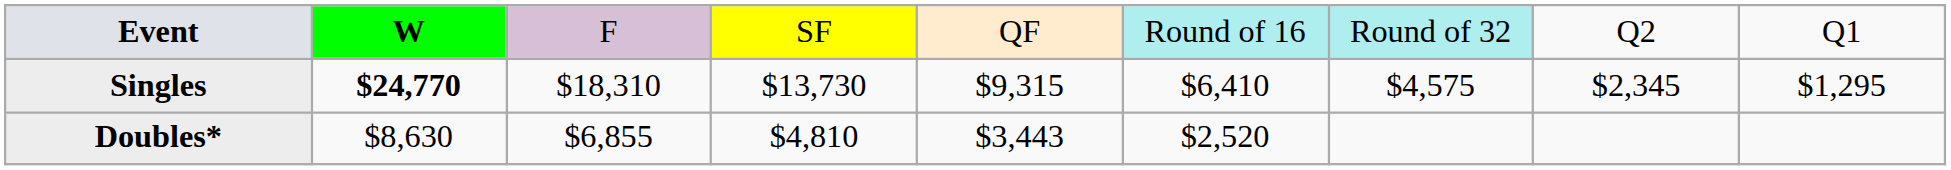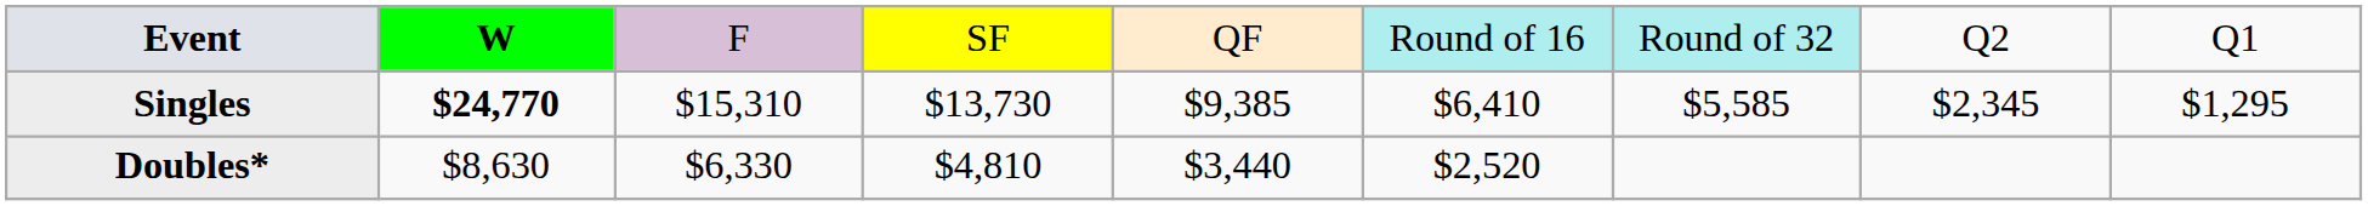 <table class=wikitable style=font-size:90%;text-align:center>
 <tr>
 <td style="width:130px; background:#dfe2e9;"><strong>Event</strong></td>
 <td style="width:80px; background:lime;"><strong>W</strong></td>
 <td style="width:85px; background:thistle;">F</td>
 <td style="width:85px; background:#ff0;">SF</td>
 <td style="width:85px; background:#ffebcd;">QF</td>
 <td style="width:85px; background:#afeeee;">Round of 16</td>
 <td style="width:85px; background:#afeeee;">Round of 32</td>
 <td width=85>Q2</td>
 <td width=85>Q1</td>
 </tr>
 <tr>
 <td style="background:#ededed;"><strong>Singles</strong></td>
 <td><strong>$24,770</strong></td>
-<td>$18,310</td>
+<td>$15,310</td>
 <td>$13,730</td>
-<td>$9,315</td>
+<td>$9,385</td>
 <td>$6,410</td>
-<td>$4,575</td>
+<td>$5,585</td>
 <td>$2,345</td>
 <td>$1,295</td>
 </tr>
 <tr>
 <td style="background:#ededed;"><strong>Doubles*</strong></td>
 <td>$8,630</td>
-<td>$6,855</td>
+<td>$6,330</td>
 <td>$4,810</td>
-<td>$3,443</td>
+<td>$3,440</td>
 <td>$2,520</td>
 <td></td>
 <td></td>
 <td></td>
 </tr>
 </table>
